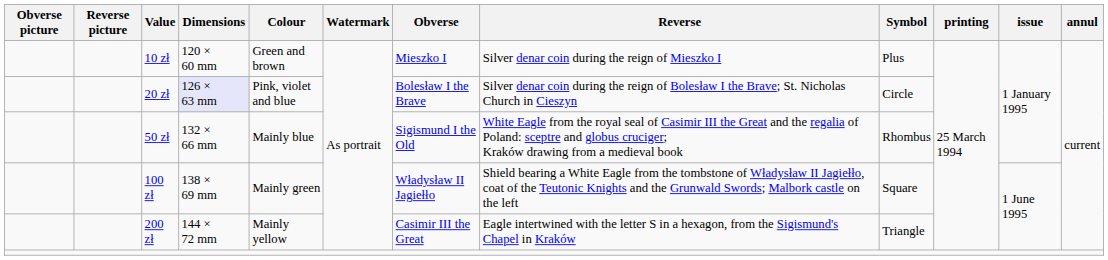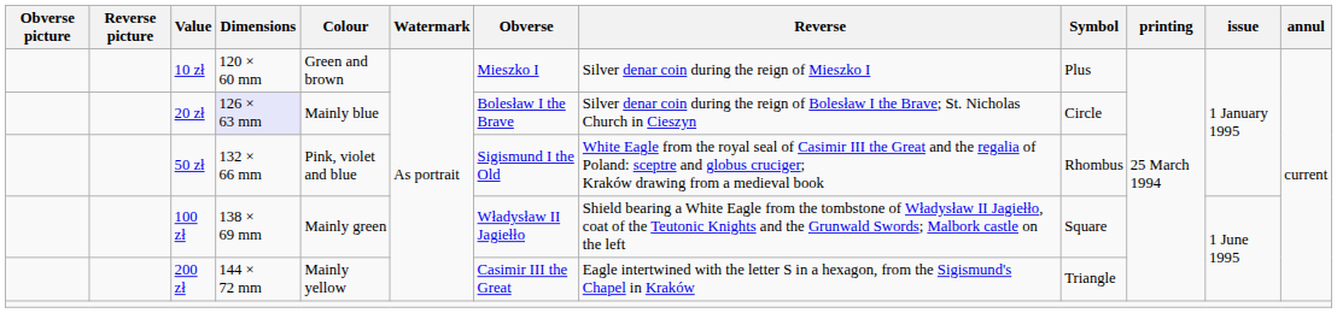 <table class="wikitable" style="font-size: 90%">
 <tr>
 <th>Obverse picture</th>
 <th>Reverse picture</th>
 <th>Value</th>
 <th>Dimensions</th>
 <th>Colour</th>
 <th>Watermark</th>
 <th>Obverse</th>
 <th>Reverse</th>
 <th>Symbol</th>
 <th>printing</th>
 <th>issue</th>
 <th>annul</th>
 </tr>
 <tr>
 <td></td>
 <td></td>
 <td><a href='#'>10 zł</a></td>
 <td>120 × 60 mm</td>
 <td>Green and brown</td>
 <td rowspan="5">As portrait</td>
 <td><a href='#'>Mieszko I</a></td>
 <td>Silver <a href='#'>denar coin</a> during the reign of <a href='#'>Mieszko I</a></td>
 <td>Plus</td>
 <td rowspan="5">25 March 1994</td>
 <td rowspan="3">1 January 1995</td>
 <td rowspan="5">current</td>
 </tr>
 <tr>
 <td></td>
 <td></td>
 <td><a href='#'>20 zł</a></td>
 <td style="background: lavender;">126 × 63 mm</td>
-<td>Pink, violet and blue</td>
+<td>Mainly blue</td>
 <td><a href='#'>Bolesław I the Brave</a></td>
 <td>Silver <a href='#'>denar coin</a> during the reign of <a href='#'>Bolesław I the Brave</a>; St. Nicholas Church in <a href='#'>Cieszyn</a></td>
 <td>Circle</td>
 </tr>
 <tr>
 <td></td>
 <td></td>
 <td><a href='#'>50 zł</a></td>
 <td>132 × 66 mm</td>
-<td>Mainly blue</td>
+<td>Pink, violet and blue</td>
 <td><a href='#'>Sigismund I the Old</a></td>
 <td><a href='#'>White Eagle</a> from the royal seal of <a href='#'>Casimir III the Great</a> and the <a href='#'>regalia</a> of Poland: <a href='#'>sceptre</a> and <a href='#'>globus cruciger</a>;<br>Kraków drawing from a medieval book</td>
 <td>Rhombus</td>
 </tr>
 <tr>
 <td></td>
 <td></td>
 <td><a href='#'>100 zł</a></td>
 <td>138 × 69 mm</td>
 <td>Mainly green</td>
 <td><a href='#'>Władysław II Jagiełło</a></td>
 <td>Shield bearing a White Eagle from the tombstone of <a href='#'>Władysław II Jagiełło</a>, coat of the <a href='#'>Teutonic Knights</a> and the <a href='#'>Grunwald Swords</a>; <a href='#'>Malbork castle</a> on the left</td>
 <td>Square</td>
 <td rowspan="2">1 June 1995</td>
 </tr>
 <tr>
 <td></td>
 <td></td>
 <td><a href='#'>200 zł</a></td>
 <td>144 × 72 mm</td>
 <td>Mainly yellow</td>
 <td><a href='#'>Casimir III the Great</a></td>
 <td>Eagle intertwined with the letter S in a hexagon, from the <a href='#'>Sigismund's Chapel</a> in <a href='#'>Kraków</a></td>
 <td>Triangle</td>
 </tr>
 <tr>
 <td colspan="12"></td>
 </tr>
 </table>
